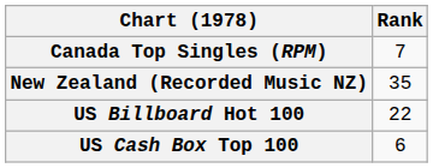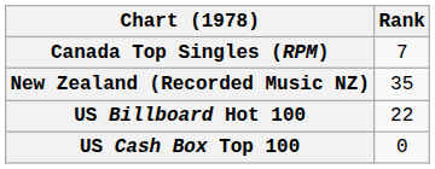 <table class="wikitable sortable plainrowheaders" style="text-align:center">
 <tr>
 <th>Chart (1978)</th>
 <th style="text-align:center;">Rank</th>
 </tr>
 <tr>
 <th scope="row">Canada Top Singles (<em>RPM</em>)</th>
 <td>7</td>
 </tr>
 <tr>
 <th scope="row">New Zealand (Recorded Music NZ)</th>
 <td>35</td>
 </tr>
 <tr>
 <th scope="row">US <em>Billboard</em> Hot 100</th>
 <td>22</td>
 </tr>
 <tr>
 <th scope="row">US <em>Cash Box</em> Top 100</th>
-<td>6</td>
+<td>0</td>
 </tr>
 </table>
